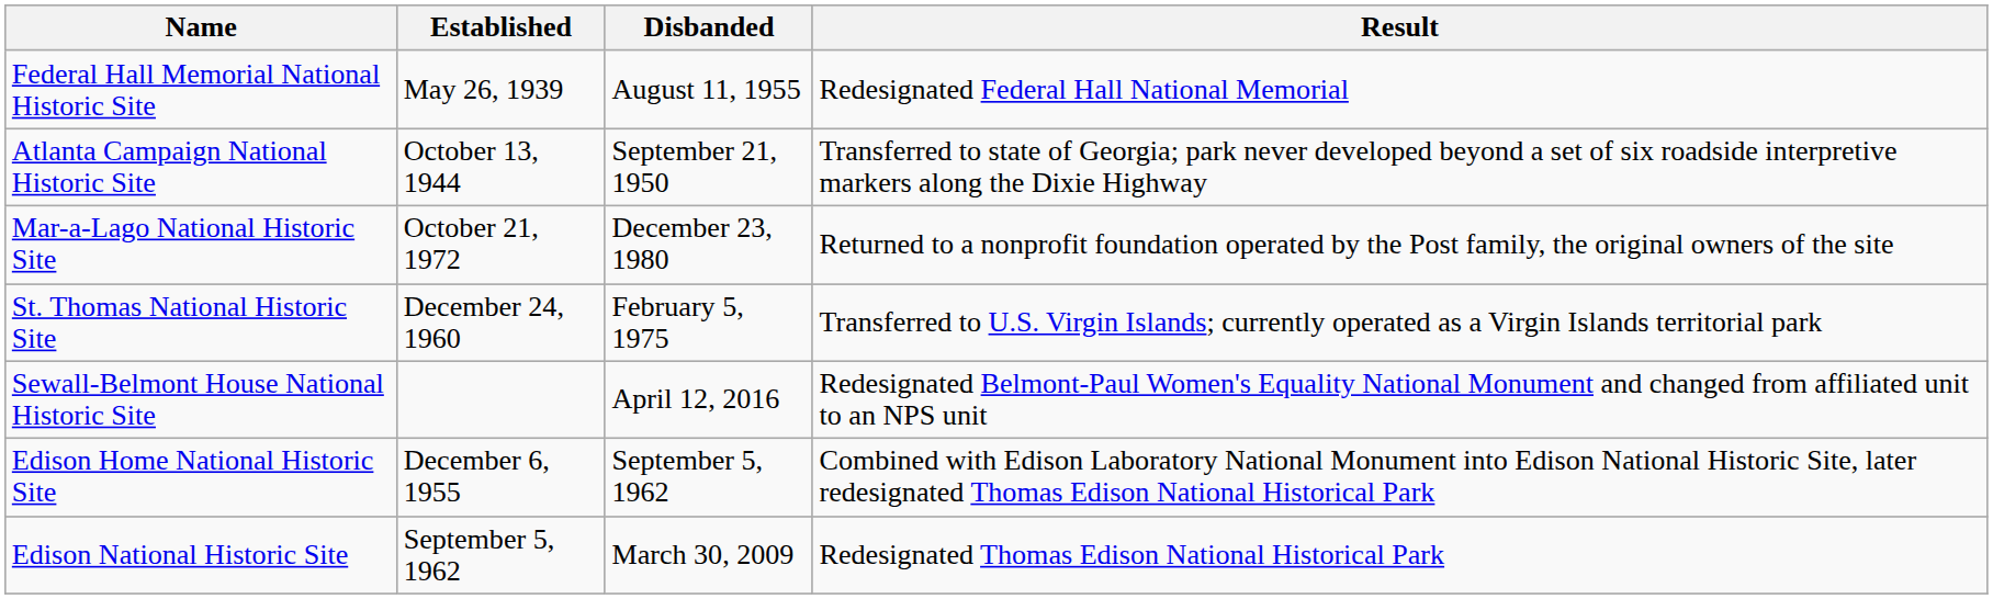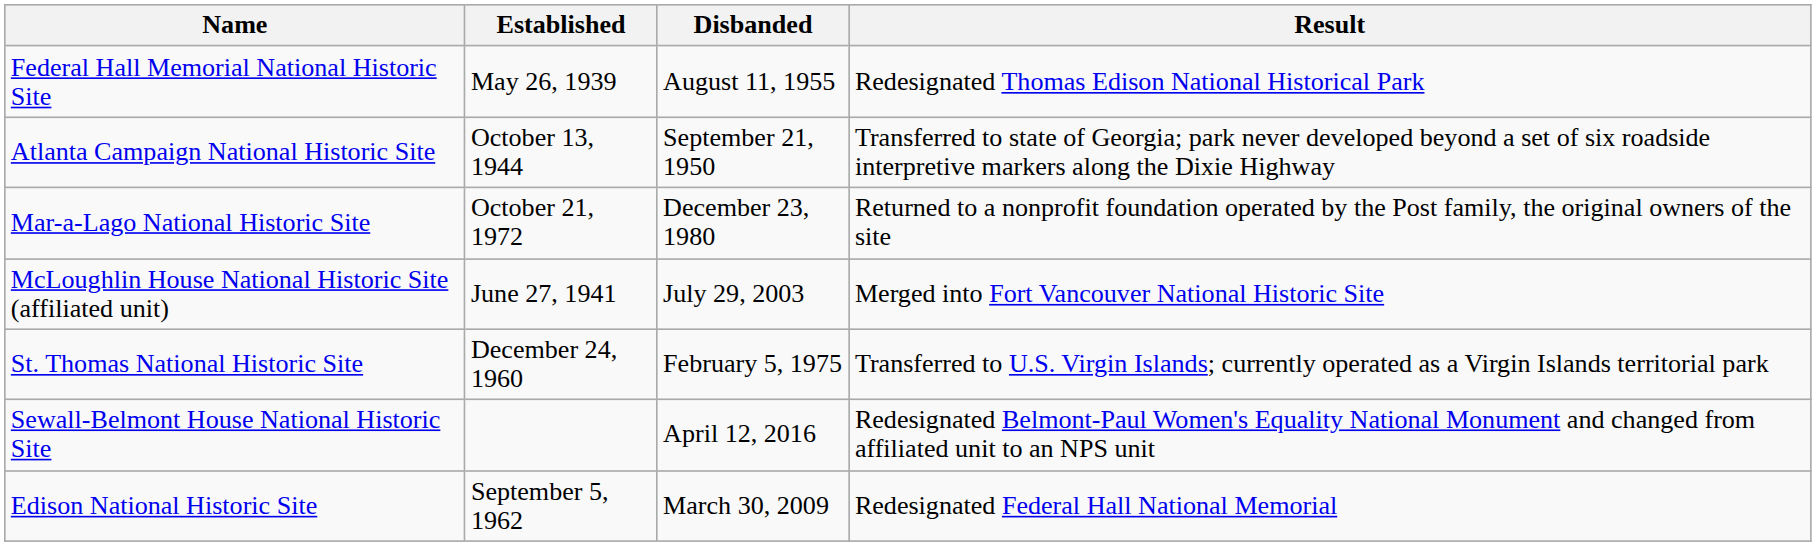 <table class="wikitable" style="width:70%;">
 <tr>
 <th>Name</th>
 <th>Established</th>
 <th>Disbanded</th>
 <th>Result</th>
 </tr>
 <tr>
 <td><a href='#'>Federal Hall Memorial National Historic Site</a></td>
 <td>May 26, 1939</td>
 <td>August 11, 1955</td>
-<td>Redesignated <a href='#'>Federal Hall National Memorial</a></td>
+<td>Redesignated <a href='#'>Thomas Edison National Historical Park</a></td>
 </tr>
 <tr>
 <td><a href='#'>Atlanta Campaign National Historic Site</a></td>
 <td>October 13, 1944</td>
 <td>September 21, 1950</td>
 <td>Transferred to state of Georgia; park never developed beyond a set of six roadside interpretive markers along the Dixie Highway</td>
 </tr>
 <tr>
 <td><a href='#'>Mar-a-Lago National Historic Site</a></td>
 <td>October 21, 1972</td>
 <td>December 23, 1980</td>
 <td>Returned to a nonprofit foundation operated by the Post family, the original owners of the site</td>
 </tr>
 <tr>
+<td><a href='#'>McLoughlin House National Historic Site</a> (affiliated unit)</td>
+<td>June 27, 1941</td>
+<td>July 29, 2003</td>
+<td>Merged into <a href='#'>Fort Vancouver National Historic Site</a></td>
+</tr>
+<tr>
 <td><a href='#'>St. Thomas National Historic Site</a></td>
 <td>December 24, 1960</td>
 <td>February 5, 1975</td>
 <td>Transferred to <a href='#'>U.S. Virgin Islands</a>; currently operated as a Virgin Islands territorial park</td>
 </tr>
 <tr>
 <td><a href='#'>Sewall-Belmont House National Historic Site</a></td>
 <td></td>
 <td>April 12, 2016</td>
 <td>Redesignated <a href='#'>Belmont-Paul Women's Equality National Monument</a> and changed from affiliated unit to an NPS unit</td>
 </tr>
 <tr>
-<td><a href='#'>Edison Home National Historic Site</a></td>
-<td>December 6, 1955</td>
-<td>September 5, 1962</td>
-<td>Combined with Edison Laboratory National Monument into Edison National Historic Site, later redesignated <a href='#'>Thomas Edison National Historical Park</a></td>
-</tr>
-<tr>
 <td><a href='#'>Edison National Historic Site</a></td>
 <td>September 5, 1962</td>
 <td>March 30, 2009</td>
-<td>Redesignated <a href='#'>Thomas Edison National Historical Park</a></td>
+<td>Redesignated <a href='#'>Federal Hall National Memorial</a></td>
 </tr>
 </table>
